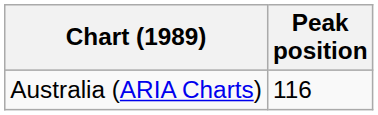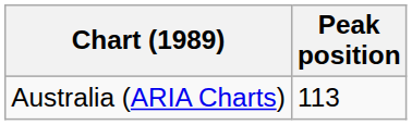 <table class="wikitable">
 <tr>
 <th>Chart (1989)</th>
 <th>Peak<br>position</th>
 </tr>
 <tr>
 <td>Australia (<a href='#'>ARIA Charts</a>)</td>
-<td>116</td>
+<td>113</td>
 </tr>
 </table>
